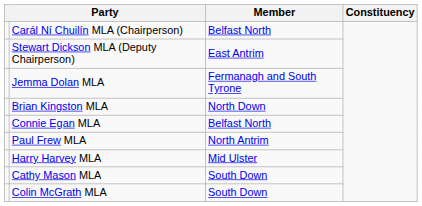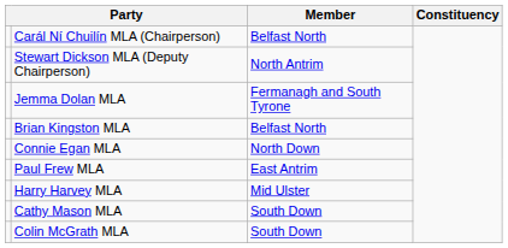 <table class="wikitable" border="1">
 <tr>
 <th colspan="2" scope="col">Party</th>
 <th scope="col">Member</th>
 <th scope="col">Constituency</th>
 </tr>
 <tr>
 <td></td>
 <td><a href='#'>Carál Ní Chuilín</a> MLA (Chairperson)</td>
 <td><a href='#'>Belfast North</a></td>
 </tr>
 <tr>
 <td></td>
 <td><a href='#'>Stewart Dickson</a> MLA (Deputy Chairperson)</td>
-<td><a href='#'>East Antrim</a></td>
+<td><a href='#'>North Antrim</a></td>
 </tr>
 <tr>
 <td></td>
 <td><a href='#'>Jemma Dolan</a> MLA</td>
 <td><a href='#'>Fermanagh and South Tyrone</a></td>
 </tr>
 <tr>
 <td></td>
 <td><a href='#'>Brian Kingston</a> MLA</td>
+<td><a href='#'>Belfast North</a></td>
+</tr>
+<tr>
+<td></td>
+<td><a href='#'>Connie Egan</a> MLA</td>
 <td><a href='#'>North Down</a></td>
 </tr>
 <tr>
 <td></td>
-<td><a href='#'>Connie Egan</a> MLA</td>
-<td><a href='#'>Belfast North</a></td>
-</tr>
-<tr>
-<td></td>
 <td><a href='#'>Paul Frew</a> MLA</td>
-<td><a href='#'>North Antrim</a></td>
+<td><a href='#'>East Antrim</a></td>
 </tr>
 <tr>
 <td></td>
 <td><a href='#'>Harry Harvey</a> MLA</td>
 <td><a href='#'>Mid Ulster</a></td>
 </tr>
 <tr>
 <td></td>
 <td><a href='#'>Cathy Mason</a> MLA</td>
 <td><a href='#'>South Down</a></td>
 </tr>
 <tr>
 <td></td>
 <td><a href='#'>Colin McGrath</a> MLA</td>
 <td><a href='#'>South Down</a></td>
 </tr>
 </table>
